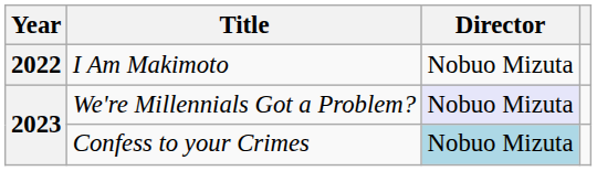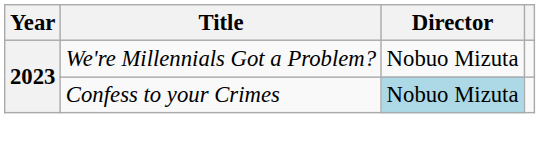 <table class="wikitable sortable">
 <tr>
 <th>Year</th>
 <th>Title</th>
 <th class="unsortable">Director</th>
 <th class="unsortable"></th>
 </tr>
 <tr>
-<th>2022</th>
-<td><em>I Am Makimoto</em></td>
-<td>Nobuo Mizuta</td>
-<td></td>
-</tr>
-<tr>
 <th rowspan="2">2023</th>
 <td><em>We're Millennials Got a Problem?</em></td>
-<td style="background: lavender;">Nobuo Mizuta</td>
+<td>Nobuo Mizuta</td>
 <td></td>
 </tr>
 <tr>
 <td><em>Confess to your Crimes</em></td>
 <td style="background: lightblue;">Nobuo Mizuta</td>
 <td></td>
 </tr>
 </table>
